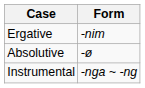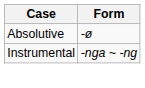 <table class="wikitable">
 <tr>
 <th>Case</th>
 <th>Form</th>
-</tr>
-<tr>
-<td>Ergative</td>
-<td><em>-nim</em></td>
 </tr>
 <tr>
 <td>Absolutive</td>
 <td><em>-ø</em></td>
 </tr>
 <tr>
 <td>Instrumental</td>
 <td><em>-nga ~ -ng</em></td>
 </tr>
 </table>
